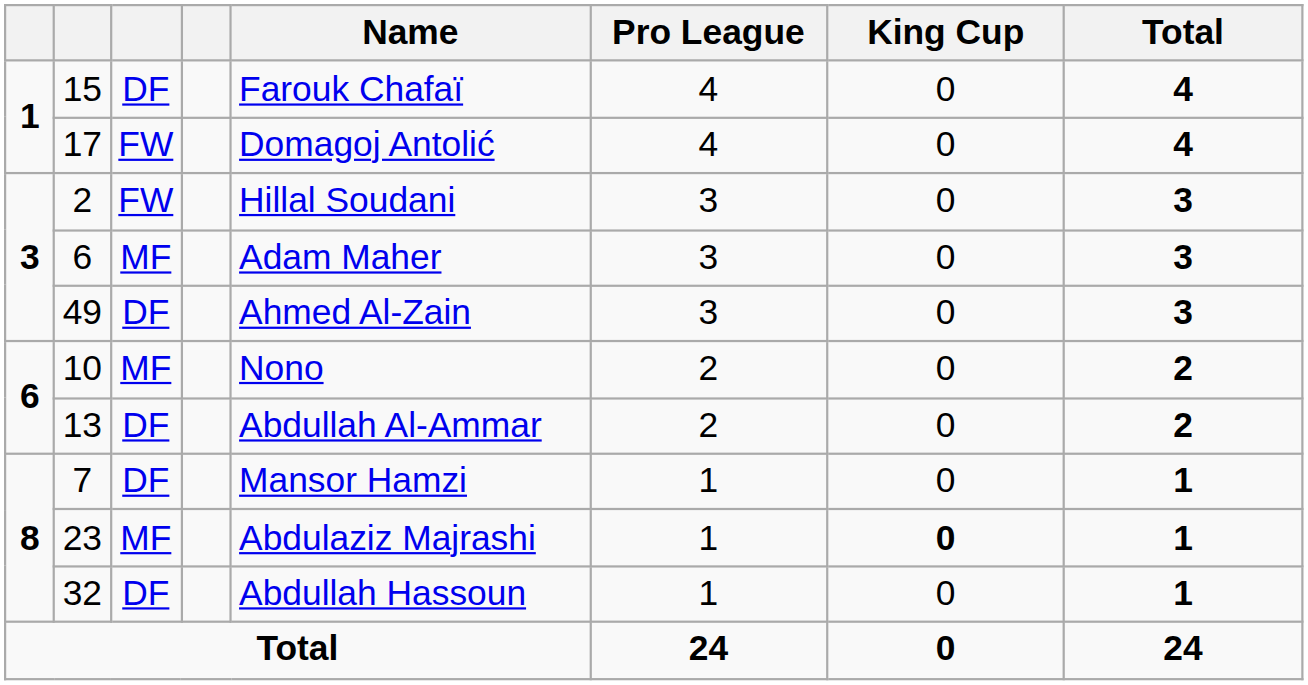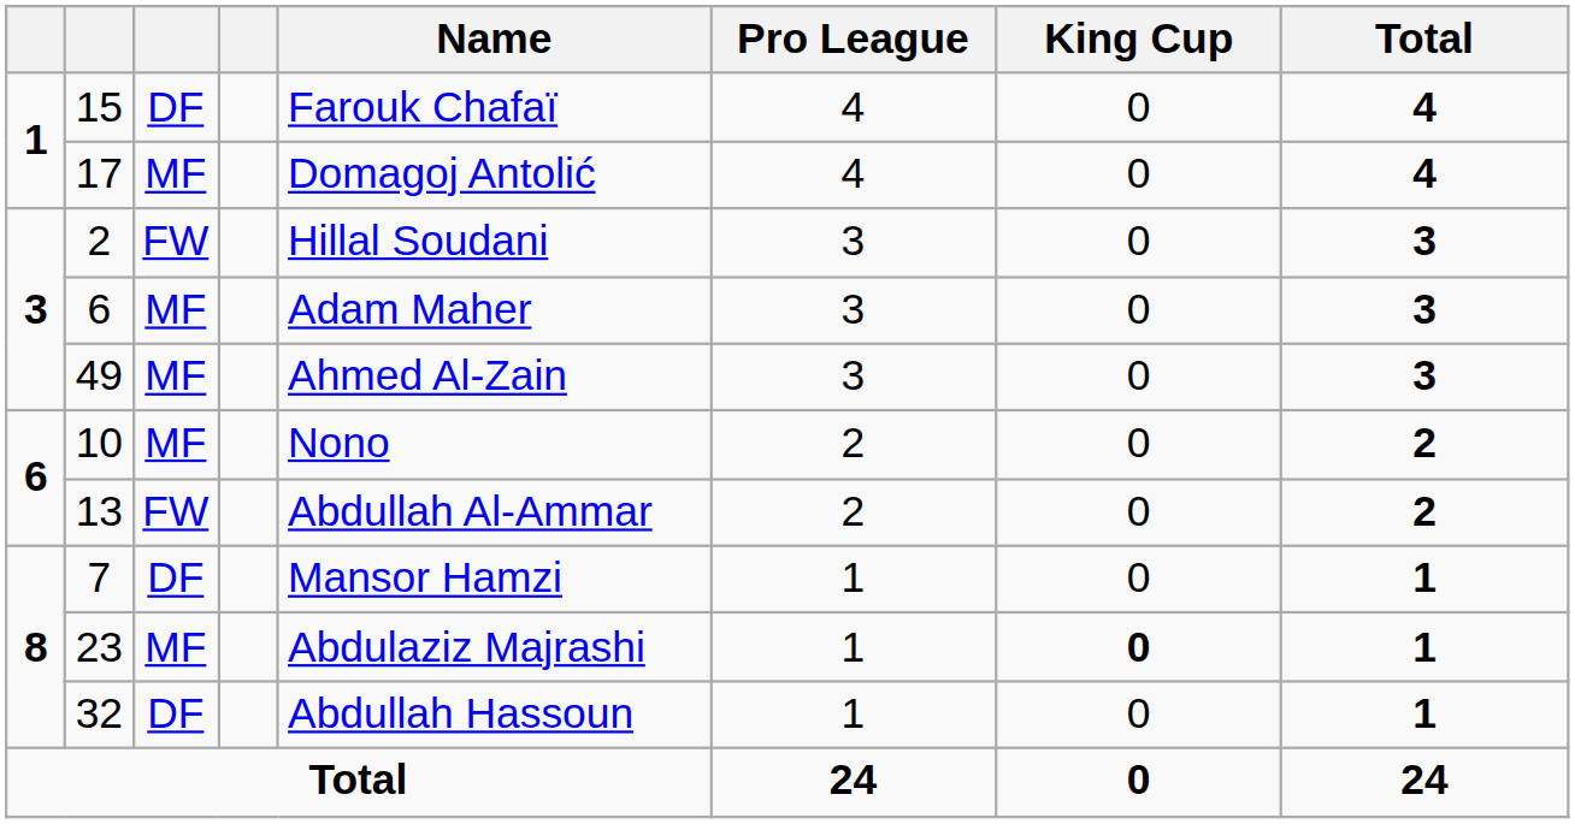 <table class="wikitable" style="text-align:center">
 <tr>
 <th width=15></th>
 <th width=15></th>
 <th width=15></th>
 <th width=15></th>
 <th width=155>Name</th>
 <th width=100>Pro League</th>
 <th width=100>King Cup</th>
 <th width=100>Total</th>
 </tr>
 <tr>
 <td rowspan=2><strong>1</strong></td>
 <td>15</td>
 <td><a href='#'>DF</a></td>
 <td></td>
 <td align=left><a href='#'>Farouk Chafaï</a></td>
 <td>4</td>
 <td>0</td>
 <td><strong>4</strong></td>
 </tr>
 <tr>
 <td>17</td>
-<td><a href='#'>FW</a></td>
+<td><a href='#'>MF</a></td>
 <td></td>
 <td align=left><a href='#'>Domagoj Antolić</a></td>
 <td>4</td>
 <td>0</td>
 <td><strong>4</strong></td>
 </tr>
 <tr>
 <td rowspan=3><strong>3</strong></td>
 <td>2</td>
 <td><a href='#'>FW</a></td>
 <td></td>
 <td align=left><a href='#'>Hillal Soudani</a></td>
 <td>3</td>
 <td>0</td>
 <td><strong>3</strong></td>
 </tr>
 <tr>
 <td>6</td>
 <td><a href='#'>MF</a></td>
 <td></td>
 <td align=left><a href='#'>Adam Maher</a></td>
 <td>3</td>
 <td>0</td>
 <td><strong>3</strong></td>
 </tr>
 <tr>
 <td>49</td>
-<td><a href='#'>DF</a></td>
+<td><a href='#'>MF</a></td>
 <td></td>
 <td align=left><a href='#'>Ahmed Al-Zain</a></td>
 <td>3</td>
 <td>0</td>
 <td><strong>3</strong></td>
 </tr>
 <tr>
 <td rowspan=2><strong>6</strong></td>
 <td>10</td>
 <td><a href='#'>MF</a></td>
 <td></td>
 <td align=left><a href='#'>Nono</a></td>
 <td>2</td>
 <td>0</td>
 <td><strong>2</strong></td>
 </tr>
 <tr>
 <td>13</td>
-<td><a href='#'>DF</a></td>
+<td><a href='#'>FW</a></td>
 <td></td>
 <td align=left><a href='#'>Abdullah Al-Ammar</a></td>
 <td>2</td>
 <td>0</td>
 <td><strong>2</strong></td>
 </tr>
 <tr>
 <td rowspan=3><strong>8</strong></td>
 <td>7</td>
 <td><a href='#'>DF</a></td>
 <td></td>
 <td align=left><a href='#'>Mansor Hamzi</a></td>
 <td>1</td>
 <td>0</td>
 <td><strong>1</strong></td>
 </tr>
 <tr>
 <td>23</td>
 <td><a href='#'>MF</a></td>
 <td></td>
 <td align=left><a href='#'>Abdulaziz Majrashi</a></td>
 <td>1</td>
 <td><strong>0</strong></td>
 <td><strong>1</strong></td>
 </tr>
 <tr>
 <td>32</td>
 <td><a href='#'>DF</a></td>
 <td></td>
 <td align=left><a href='#'>Abdullah Hassoun</a></td>
 <td>1</td>
 <td>0</td>
 <td><strong>1</strong></td>
 </tr>
 <tr>
 <td colspan=5><strong>Total</strong></td>
 <td><strong>24</strong></td>
 <td><strong>0</strong></td>
 <td><strong>24</strong></td>
 </tr>
 </table>
